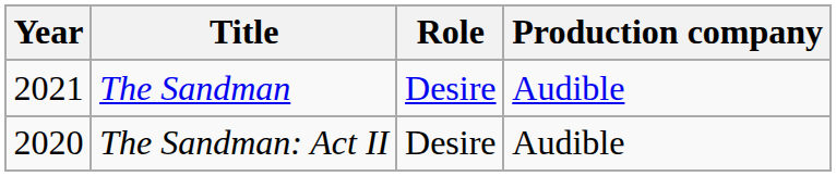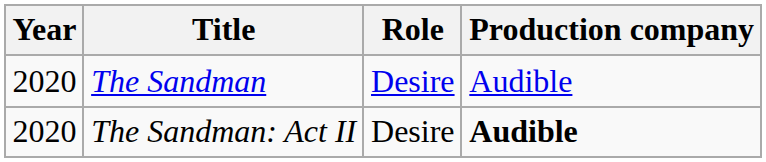 <table class="wikitable sortable">
 <tr>
 <th>Year</th>
 <th>Title</th>
 <th>Role</th>
 <th>Production company</th>
 </tr>
 <tr>
-<td>2021</td>
+<td>2020</td>
 <td><em><a href='#'>The Sandman</a></em></td>
 <td><a href='#'>Desire</a></td>
 <td><a href='#'>Audible</a></td>
 </tr>
 <tr>
 <td>2020</td>
 <td><em>The Sandman: Act II</em></td>
 <td>Desire</td>
-<td>Audible</td>
+<td><strong>Audible</strong></td>
 </tr>
 </table>
